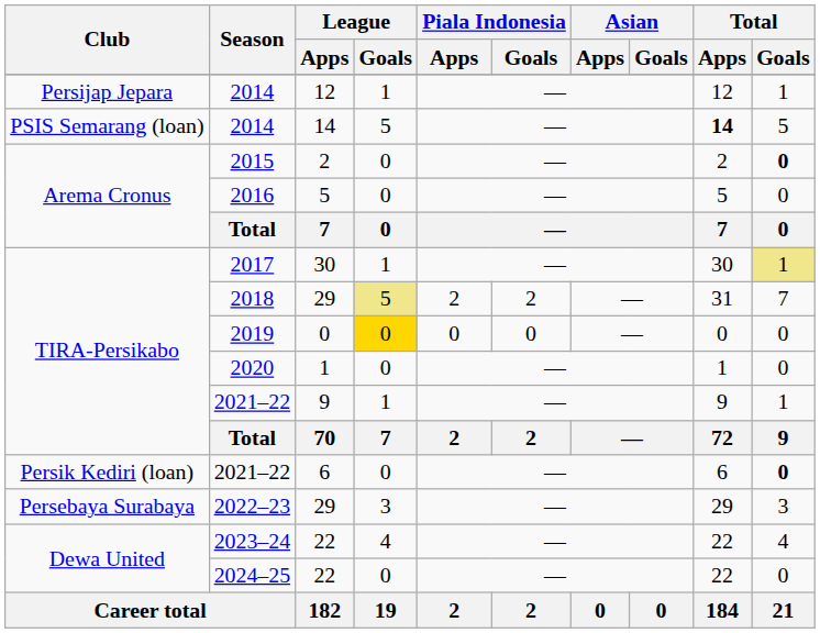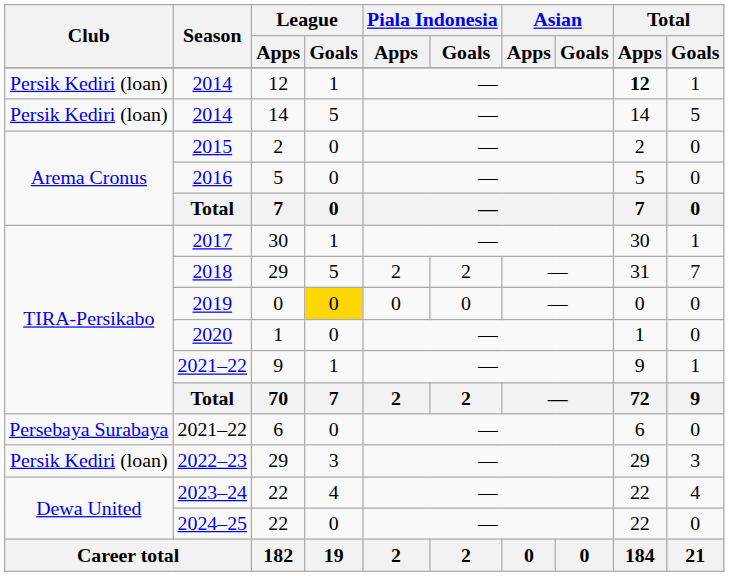 <table class="wikitable" style="text-align: center;">
 <tr>
 <th rowspan="2">Club</th>
 <th rowspan="2">Season</th>
 <th colspan="2">League</th>
 <th colspan="2"><a href='#'>Piala Indonesia</a></th>
 <th colspan="2"><a href='#'>Asian</a></th>
 <th colspan="2">Total</th>
 </tr>
 <tr>
 <th>Apps</th>
 <th>Goals</th>
 <th>Apps</th>
 <th>Goals</th>
 <th>Apps</th>
 <th>Goals</th>
 <th>Apps</th>
 <th>Goals</th>
 </tr>
 <tr>
 </tr>
 <tr>
-<td rowspan=1><a href='#'>Persijap Jepara</a></td>
+<td rowspan=1><a href='#'>Persik Kediri</a> (loan)</td>
 <td><a href='#'>2014</a></td>
 <td>12</td>
 <td>1</td>
 <td colspan=4>—</td>
-<td>12</td>
+<td><strong>12</strong></td>
 <td>1</td>
 </tr>
 <tr>
-<td rowspan=1><a href='#'>PSIS Semarang</a> (loan)</td>
+<td rowspan=1><a href='#'>Persik Kediri</a> (loan)</td>
 <td><a href='#'>2014</a></td>
 <td>14</td>
 <td>5</td>
 <td colspan=4>—</td>
-<td><strong>14</strong></td>
+<td>14</td>
 <td>5</td>
 </tr>
 <tr>
 <td rowspan=3><a href='#'>Arema Cronus</a></td>
 <td><a href='#'>2015</a></td>
 <td>2</td>
 <td>0</td>
 <td colspan=4>—</td>
 <td>2</td>
-<td><strong>0</strong></td>
+<td>0</td>
 </tr>
 <tr>
 <td><a href='#'>2016</a></td>
 <td>5</td>
 <td>0</td>
 <td colspan=4>—</td>
 <td>5</td>
 <td>0</td>
 </tr>
 <tr>
 <th colspan="1">Total</th>
 <th>7</th>
 <th>0</th>
 <th colspan="4">—</th>
 <th>7</th>
 <th>0</th>
 </tr>
 <tr>
 <td rowspan=6><a href='#'>TIRA-Persikabo</a></td>
 <td><a href='#'>2017</a></td>
 <td>30</td>
 <td>1</td>
 <td colspan=4>—</td>
 <td>30</td>
-<td style="background: khaki;">1</td>
+<td>1</td>
 </tr>
 <tr>
 <td><a href='#'>2018</a></td>
 <td>29</td>
-<td style="background: khaki;">5</td>
+<td>5</td>
 <td>2</td>
 <td>2</td>
 <td colspan=2>—</td>
 <td>31</td>
 <td>7</td>
 </tr>
 <tr>
 <td><a href='#'>2019</a></td>
 <td>0</td>
 <td style="background: gold;">0</td>
 <td>0</td>
 <td>0</td>
 <td colspan=2>—</td>
 <td>0</td>
 <td>0</td>
 </tr>
 <tr>
 <td><a href='#'>2020</a></td>
 <td>1</td>
 <td>0</td>
 <td colspan=4>—</td>
 <td>1</td>
 <td>0</td>
 </tr>
 <tr>
 <td><a href='#'>2021–22</a></td>
 <td>9</td>
 <td>1</td>
 <td colspan=4>—</td>
 <td>9</td>
 <td>1</td>
 </tr>
 <tr>
 <th colspan="1">Total</th>
 <th>70</th>
 <th>7</th>
 <th>2</th>
 <th>2</th>
 <th colspan="2">—</th>
 <th>72</th>
 <th>9</th>
 </tr>
 <tr>
-<td rowspan=1><a href='#'>Persik Kediri</a> (loan)</td>
+<td rowspan=1><a href='#'>Persebaya Surabaya</a></td>
 <td>2021–22</td>
 <td>6</td>
 <td>0</td>
 <td colspan=4>—</td>
 <td>6</td>
-<td><strong>0</strong></td>
+<td>0</td>
 </tr>
 <tr>
-<td rowspan=1><a href='#'>Persebaya Surabaya</a></td>
+<td rowspan=1><a href='#'>Persik Kediri</a> (loan)</td>
 <td><a href='#'>2022–23</a></td>
 <td>29</td>
 <td>3</td>
 <td colspan=4>—</td>
 <td>29</td>
 <td>3</td>
 </tr>
 <tr>
 <td rowspan=2><a href='#'>Dewa United</a></td>
 <td><a href='#'>2023–24</a></td>
 <td>22</td>
 <td>4</td>
 <td colspan=4>—</td>
 <td>22</td>
 <td>4</td>
 </tr>
 <tr>
 <td><a href='#'>2024–25</a></td>
 <td>22</td>
 <td>0</td>
 <td colspan=4>—</td>
 <td>22</td>
 <td>0</td>
 </tr>
 <tr>
 <th colspan="2">Career total</th>
 <th>182</th>
 <th>19</th>
 <th>2</th>
 <th>2</th>
 <th>0</th>
 <th>0</th>
 <th>184</th>
 <th>21</th>
 </tr>
 </table>
